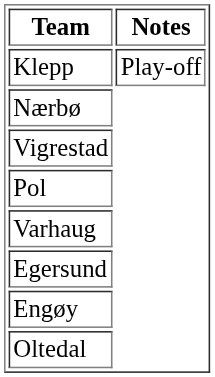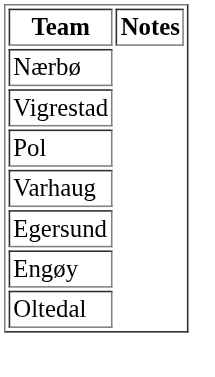 <table border="1" cellpadding="2">
 <tr>
 <th>Team</th>
 <th>Notes</th>
-</tr>
-<tr>
-<td>Klepp</td>
-<td>Play-off</td>
 </tr>
 <tr>
 <td>Nærbø</td>
 </tr>
 <tr>
 <td>Vigrestad</td>
 </tr>
 <tr>
 <td>Pol</td>
 </tr>
 <tr>
 <td>Varhaug</td>
 </tr>
 <tr>
 <td>Egersund</td>
 </tr>
 <tr>
 <td>Engøy</td>
 </tr>
 <tr>
 <td>Oltedal</td>
 </tr>
 </table>
